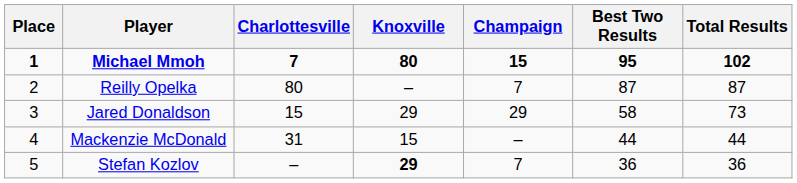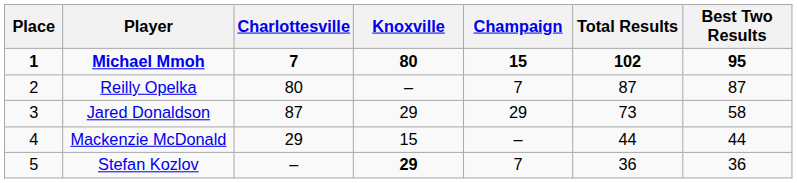 <table class="wikitable" style="text-align: center;">
 <tr>
 <th style="width:50px;">Place</th>
 <th width=160>Player</th>
 <th width=100><a href='#'>Charlottesville</a></th>
 <th width=100><a href='#'>Knoxville</a></th>
 <th width=100><a href='#'>Champaign</a></th>
+<th width=100>Total Results</th>
 <th width=100>Best Two Results</th>
-<th width=100>Total Results</th>
 </tr>
 <tr>
 <td><strong> 1</strong></td>
 <td><strong><a href='#'>Michael Mmoh</a></strong></td>
 <td><strong>7</strong></td>
 <td><strong>80</strong></td>
 <td><strong>15</strong></td>
+<td><strong>102</strong></td>
 <td><strong>95</strong></td>
-<td><strong>102</strong></td>
 </tr>
 <tr>
 <td>2</td>
 <td><a href='#'>Reilly Opelka</a></td>
 <td>80</td>
 <td>–</td>
 <td>7</td>
 <td>87</td>
 <td>87</td>
 </tr>
 <tr>
 <td>3</td>
 <td><a href='#'>Jared Donaldson</a></td>
-<td>15</td>
+<td>87</td>
 <td>29</td>
 <td>29</td>
+<td>73</td>
 <td>58</td>
-<td>73</td>
 </tr>
 <tr>
 <td>4</td>
 <td><a href='#'>Mackenzie McDonald</a></td>
-<td>31</td>
+<td>29</td>
 <td>15</td>
 <td>–</td>
 <td>44</td>
 <td>44</td>
 </tr>
 <tr>
 <td>5</td>
 <td><a href='#'>Stefan Kozlov</a></td>
 <td>–</td>
 <td><strong>29</strong></td>
 <td>7</td>
 <td>36</td>
 <td>36</td>
 </tr>
 </table>
